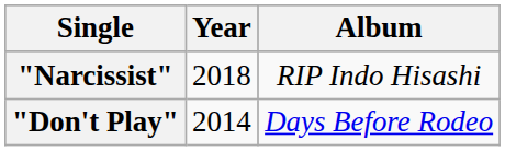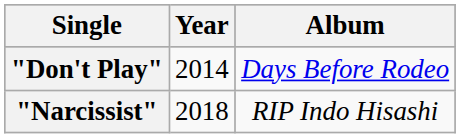 <table class="wikitable plainrowheaders" style="text-align:center;">
 <tr>
 <th scope="col">Single</th>
 <th scope="col">Year</th>
 <th scope="col">Album</th>
 </tr>
 <tr>
+<th scope="row">"Don't Play"<br></th>
+<td>2014</td>
+<td><em><a href='#'>Days Before Rodeo</a></em></td>
+</tr>
+<tr>
 <th scope="row">"Narcissist"<br></th>
 <td>2018</td>
 <td><em>RIP Indo Hisashi</em></td>
 </tr>
-<tr>
-<th scope="row">"Don't Play"<br></th>
-<td>2014</td>
-<td><em><a href='#'>Days Before Rodeo</a></em></td>
-</tr>
 </table>
